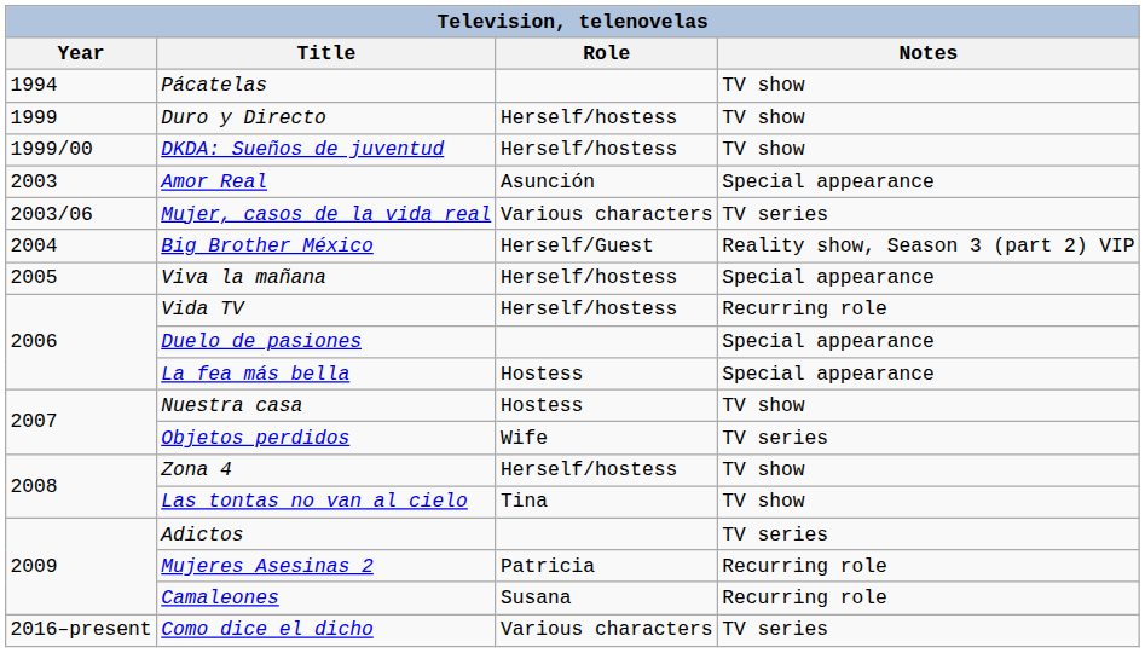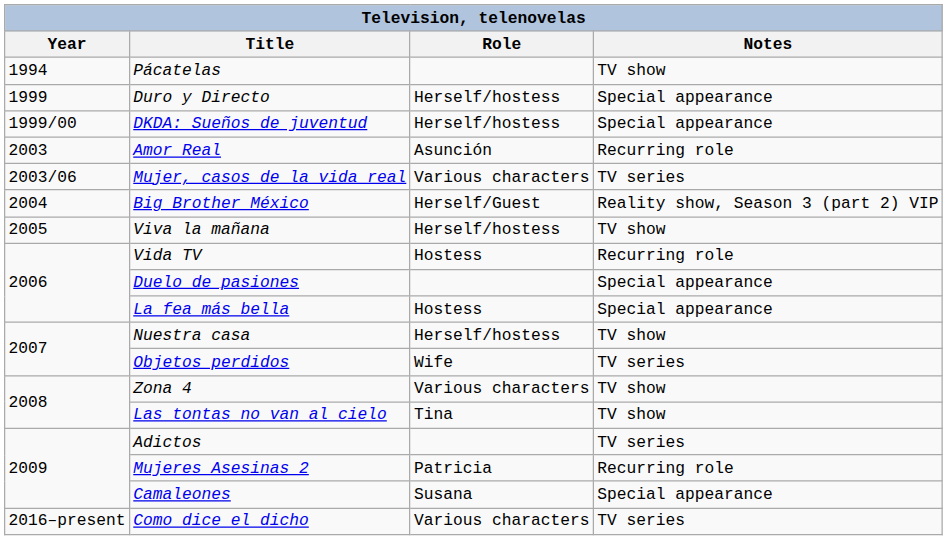 <table class="wikitable">
 <tr>
 <th colspan="5" style="background:LightSteelBlue;">Television, telenovelas</th>
 </tr>
 <tr>
 <th>Year</th>
 <th>Title</th>
 <th>Role</th>
 <th>Notes</th>
 </tr>
 <tr>
 <td>1994</td>
 <td><em>Pácatelas</em></td>
 <td></td>
 <td>TV show</td>
 </tr>
 <tr>
 <td>1999</td>
 <td><em>Duro y Directo</em></td>
 <td>Herself/hostess</td>
-<td>TV show</td>
+<td>Special appearance</td>
 </tr>
 <tr>
 <td>1999/00</td>
 <td><em><a href='#'>DKDA: Sueños de juventud</a></em></td>
 <td>Herself/hostess</td>
-<td>TV show</td>
+<td>Special appearance</td>
 </tr>
 <tr>
 <td>2003</td>
 <td><em><a href='#'>Amor Real</a></em></td>
 <td>Asunción</td>
-<td>Special appearance</td>
+<td>Recurring role</td>
 </tr>
 <tr>
 <td>2003/06</td>
 <td><em><a href='#'>Mujer, casos de la vida real</a></em></td>
 <td>Various characters</td>
 <td>TV series</td>
 </tr>
 <tr>
 <td>2004</td>
 <td><em><a href='#'>Big Brother México</a></em></td>
 <td>Herself/Guest</td>
 <td>Reality show, Season 3 (part 2) VIP</td>
 </tr>
 <tr>
 <td>2005</td>
 <td><em>Viva la mañana</em></td>
 <td>Herself/hostess</td>
-<td>Special appearance</td>
+<td>TV show</td>
 </tr>
 <tr>
 <td rowspan=3>2006</td>
 <td><em>Vida TV</em></td>
-<td>Herself/hostess</td>
+<td>Hostess</td>
 <td>Recurring role</td>
 </tr>
 <tr>
 <td><em><a href='#'>Duelo de pasiones</a></em></td>
 <td></td>
 <td>Special appearance</td>
 </tr>
 <tr>
 <td><em><a href='#'>La fea más bella</a></em></td>
 <td>Hostess</td>
 <td>Special appearance</td>
 </tr>
 <tr>
 <td rowspan=2>2007</td>
 <td><em>Nuestra casa</em></td>
-<td>Hostess</td>
+<td>Herself/hostess</td>
 <td>TV show</td>
 </tr>
 <tr>
 <td><em><a href='#'>Objetos perdidos</a></em></td>
 <td>Wife</td>
 <td>TV series</td>
 </tr>
 <tr>
 <td rowspan=2>2008</td>
 <td><em>Zona 4</em></td>
-<td>Herself/hostess</td>
+<td>Various characters</td>
 <td>TV show</td>
 </tr>
 <tr>
 <td><em><a href='#'>Las tontas no van al cielo</a></em></td>
 <td>Tina</td>
 <td>TV show</td>
 </tr>
 <tr>
 <td rowspan=3>2009</td>
 <td><em>Adictos</em></td>
 <td></td>
 <td>TV series</td>
 </tr>
 <tr>
 <td><em><a href='#'>Mujeres Asesinas 2</a></em></td>
 <td>Patricia</td>
 <td>Recurring role</td>
 </tr>
 <tr>
 <td><em><a href='#'>Camaleones</a></em></td>
 <td>Susana</td>
-<td>Recurring role</td>
+<td>Special appearance</td>
 </tr>
 <tr>
 <td>2016–present</td>
 <td><em><a href='#'>Como dice el dicho</a></em></td>
 <td>Various characters</td>
 <td>TV series</td>
 </tr>
 </table>
